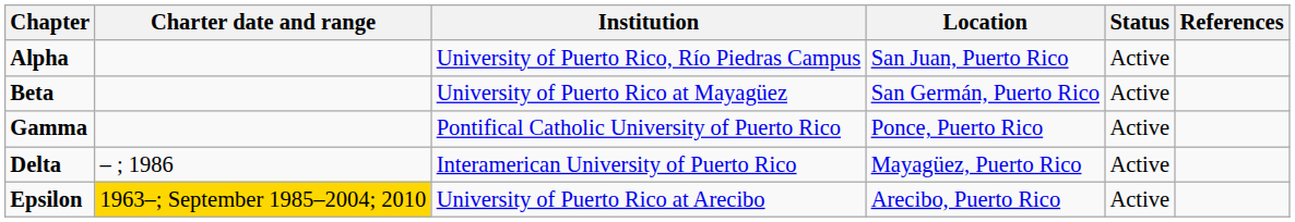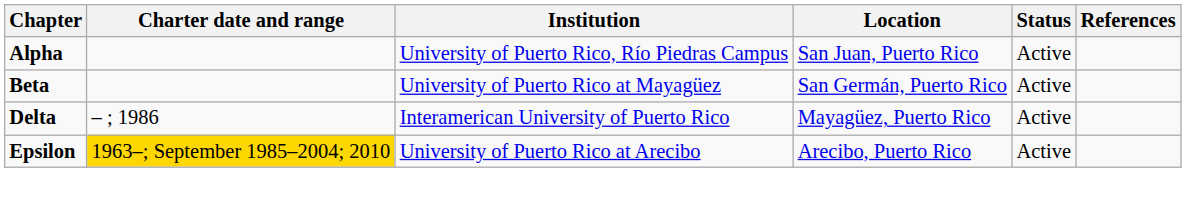 <table class="wikitable sortable">
 <tr>
 <th>Chapter</th>
 <th>Charter date and range</th>
 <th>Institution</th>
 <th>Location</th>
 <th>Status</th>
 <th>References</th>
 </tr>
 <tr>
 <td><strong>Alpha</strong></td>
 <td></td>
 <td><a href='#'>University of Puerto Rico, Río Piedras Campus</a></td>
 <td><a href='#'>San Juan, Puerto Rico</a></td>
 <td>Active</td>
 <td></td>
 </tr>
 <tr>
 <td><strong>Beta</strong></td>
 <td></td>
 <td><a href='#'>University of Puerto Rico at Mayagüez</a></td>
 <td><a href='#'>San Germán, Puerto Rico</a></td>
 <td>Active</td>
 <td></td>
 </tr>
 <tr>
-<td><strong>Gamma</strong></td>
-<td></td>
-<td><a href='#'>Pontifical Catholic University of Puerto Rico</a></td>
-<td><a href='#'>Ponce, Puerto Rico</a></td>
-<td>Active</td>
-<td></td>
-</tr>
-<tr>
 <td><strong>Delta</strong></td>
 <td> – ; 1986</td>
 <td><a href='#'>Interamerican University of Puerto Rico</a></td>
 <td><a href='#'>Mayagüez, Puerto Rico</a></td>
 <td>Active</td>
 <td></td>
 </tr>
 <tr>
 <td><strong>Epsilon</strong></td>
 <td style="background: gold;">1963–; September 1985–2004; 2010</td>
 <td><a href='#'>University of Puerto Rico at Arecibo</a></td>
 <td><a href='#'>Arecibo, Puerto Rico</a></td>
 <td>Active</td>
 <td></td>
 </tr>
 </table>
